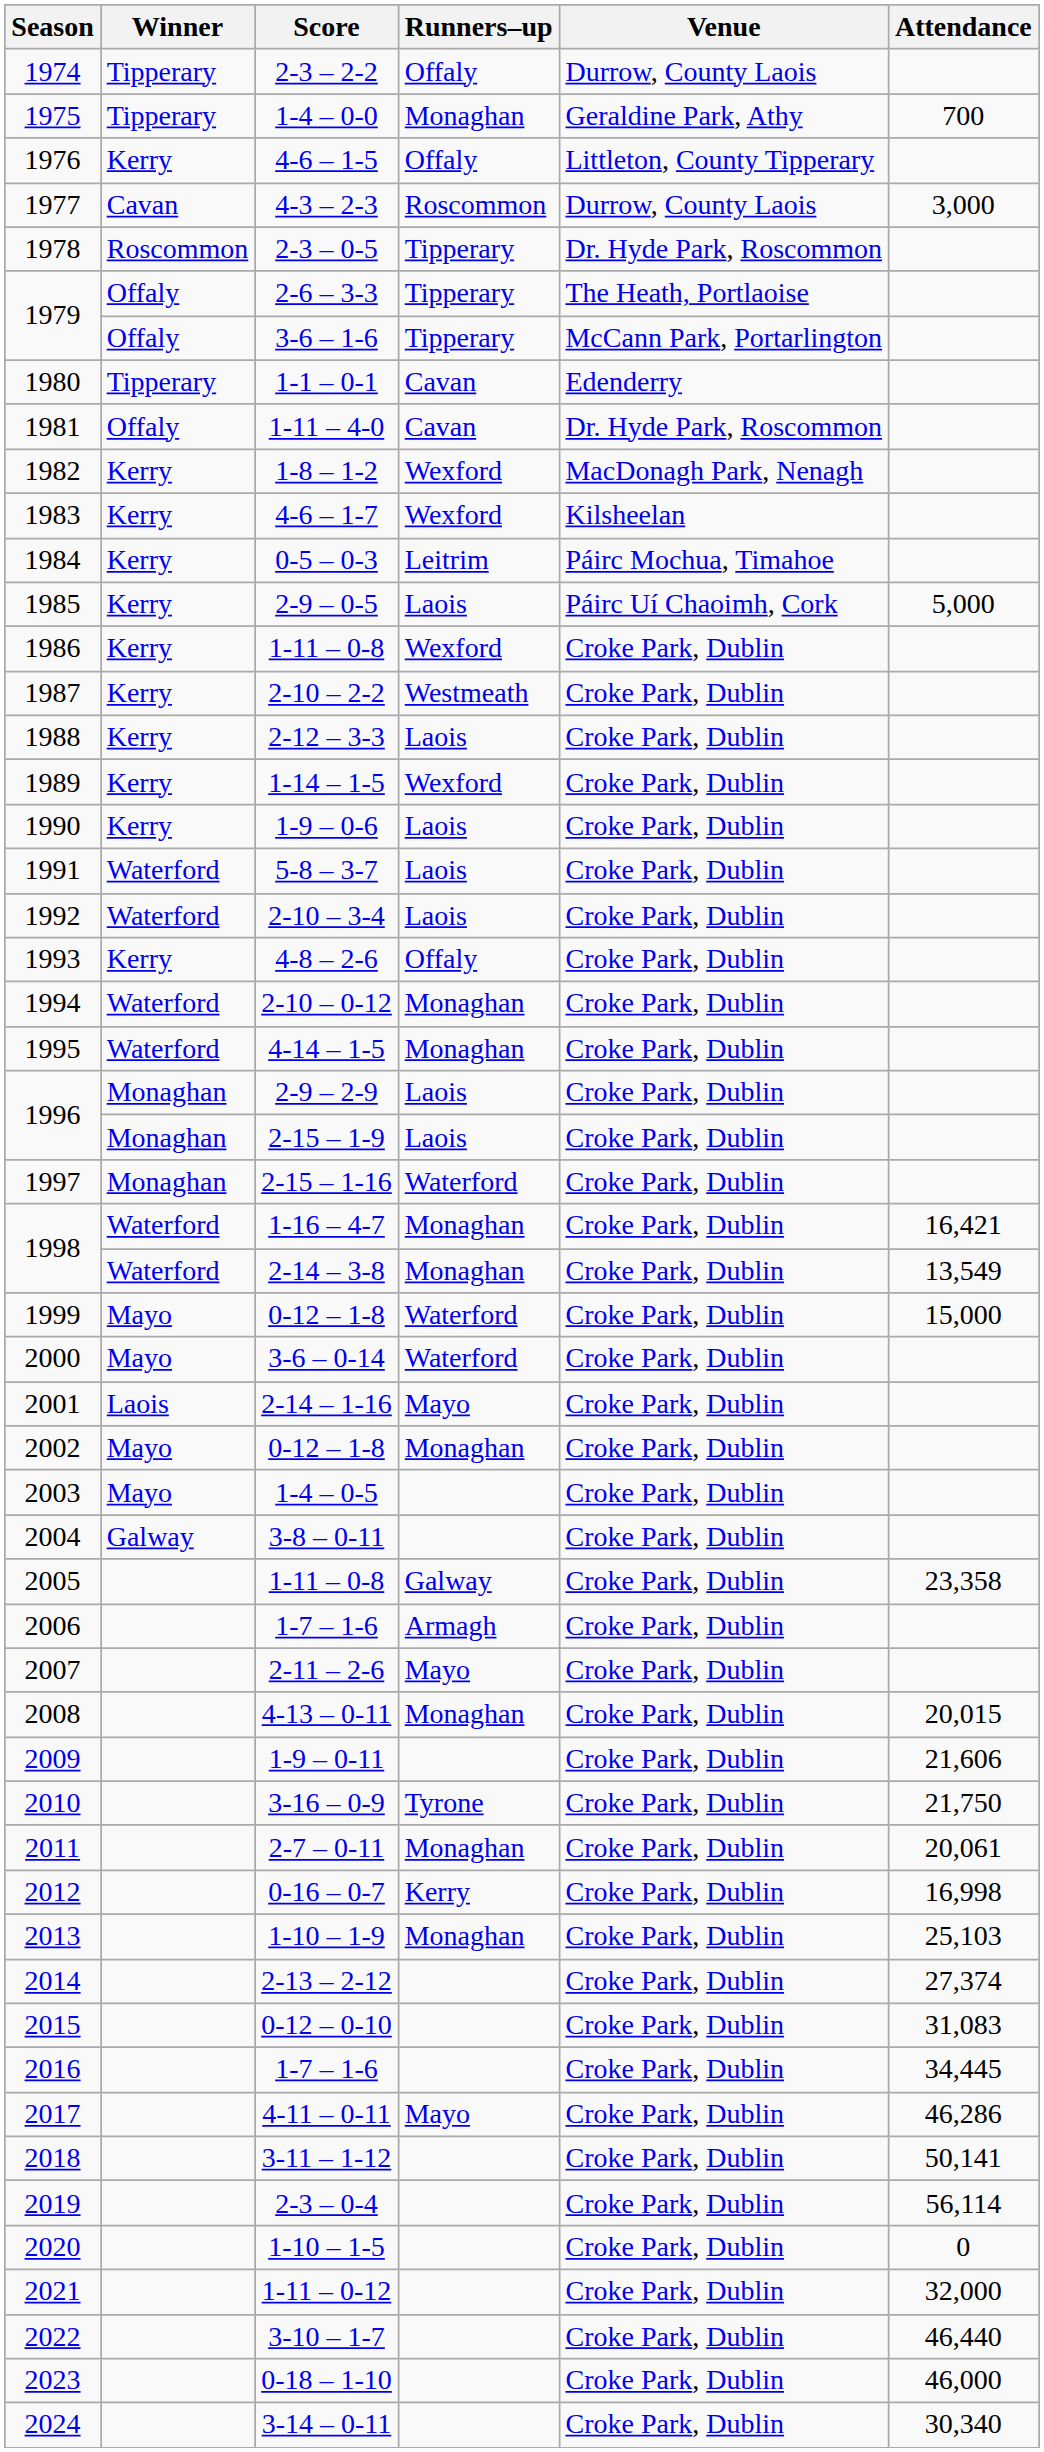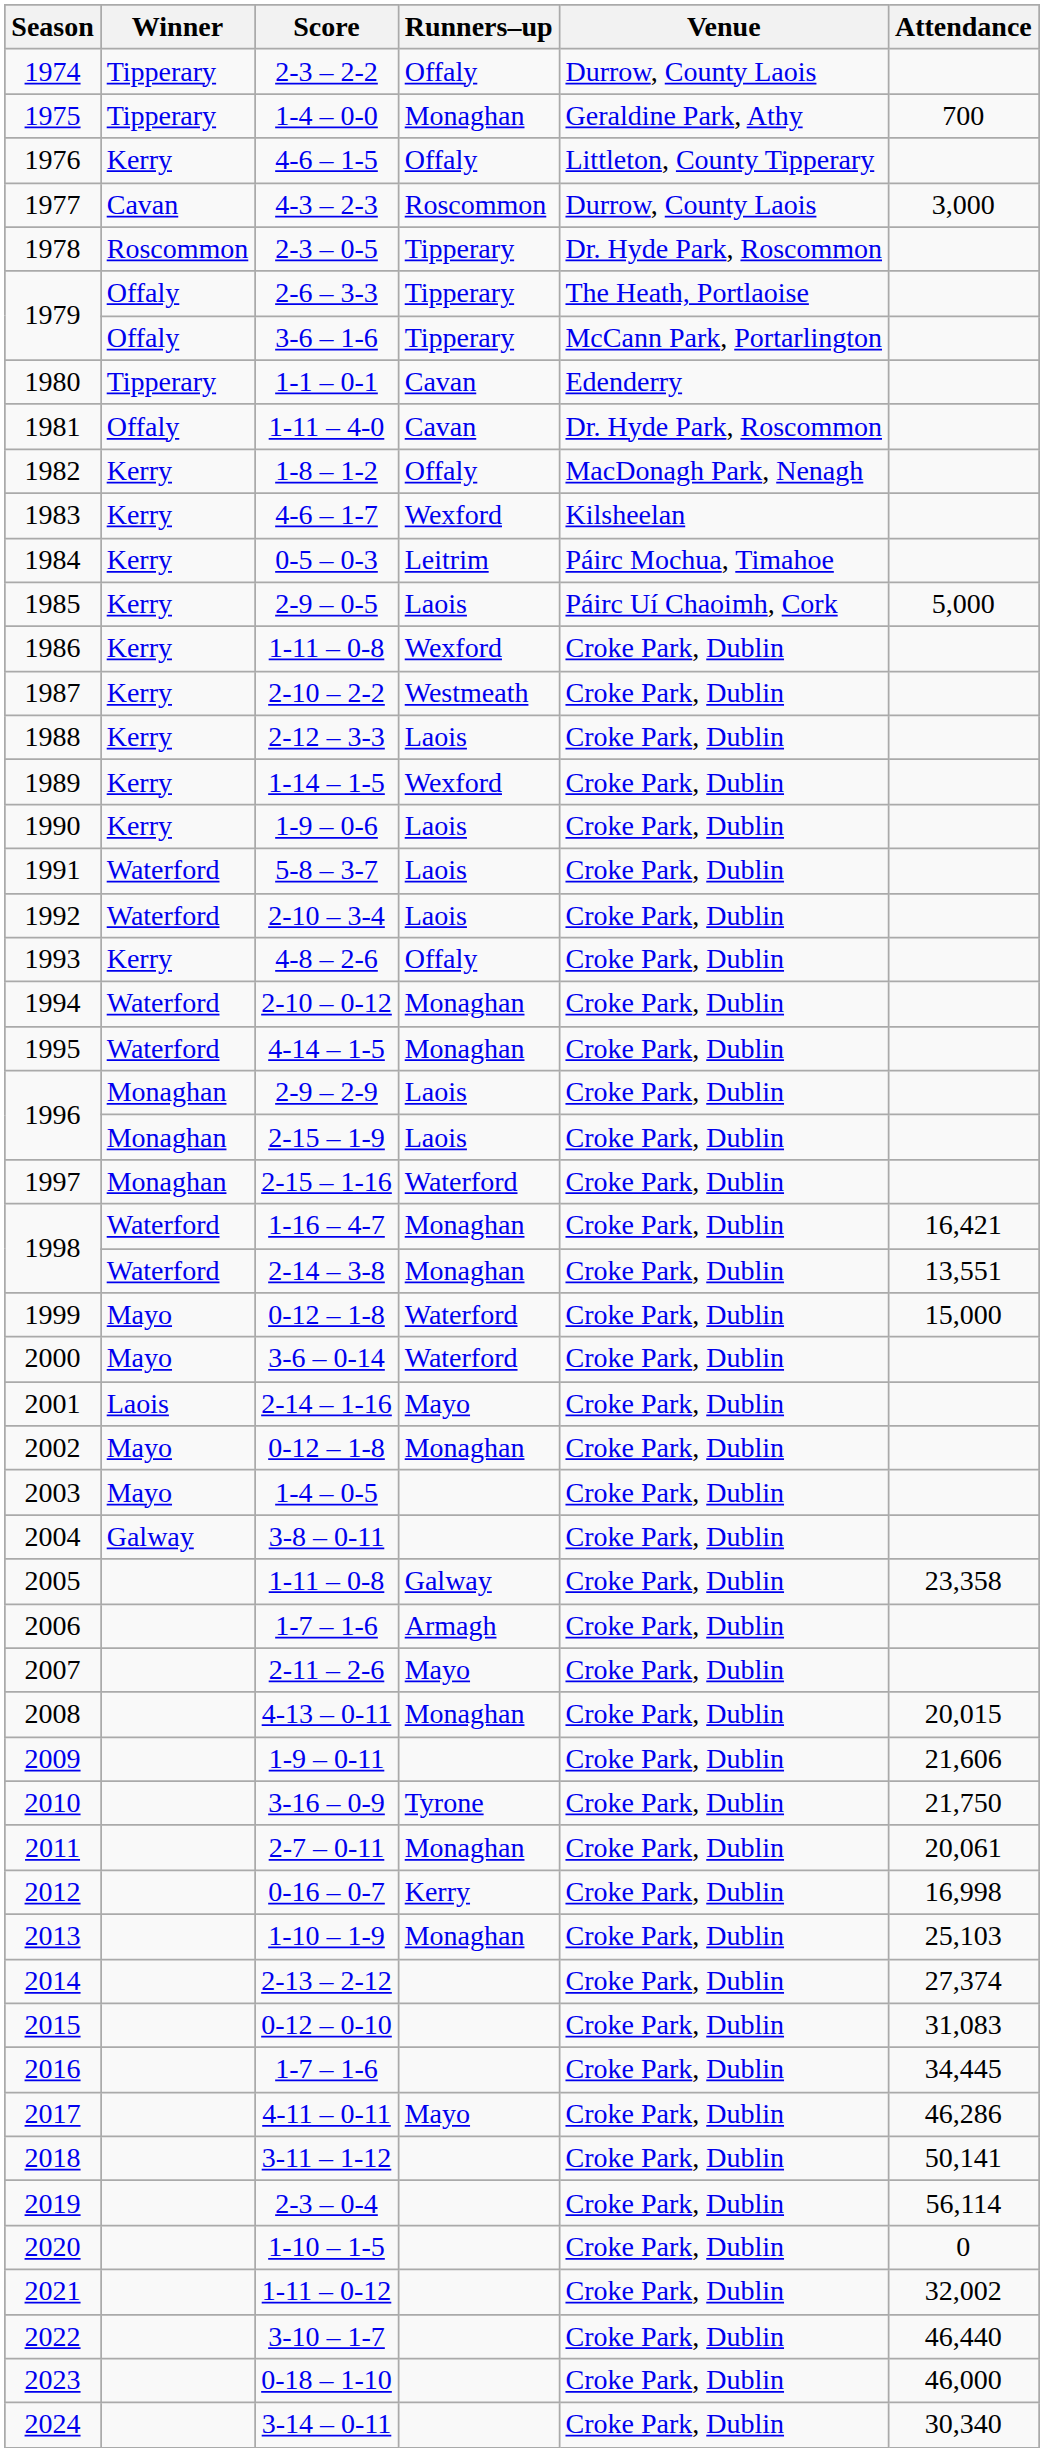 <table class="sortable wikitable">
 <tr>
 <th>Season</th>
 <th>Winner</th>
 <th>Score</th>
 <th>Runners–up</th>
 <th>Venue</th>
 <th>Attendance</th>
 </tr>
 <tr>
 <td align=center><a href='#'>1974</a></td>
 <td><a href='#'>Tipperary</a></td>
 <td align=center><a href='#'>2-3 – 2-2</a></td>
 <td><a href='#'>Offaly</a></td>
 <td><a href='#'>Durrow</a>, <a href='#'>County Laois</a></td>
 <td align=center></td>
 </tr>
 <tr>
 <td align=center><a href='#'>1975</a></td>
 <td><a href='#'>Tipperary</a></td>
 <td align=center><a href='#'>1-4 – 0-0</a></td>
 <td><a href='#'>Monaghan</a></td>
 <td><a href='#'>Geraldine Park</a>, <a href='#'>Athy</a></td>
 <td align=center>700</td>
 </tr>
 <tr>
 <td align=center>1976</td>
 <td><a href='#'>Kerry</a></td>
 <td align=center><a href='#'>4-6 – 1-5</a></td>
 <td><a href='#'>Offaly</a></td>
 <td><a href='#'>Littleton</a>, <a href='#'>County Tipperary</a></td>
 <td align=center></td>
 </tr>
 <tr>
 <td align=center>1977</td>
 <td><a href='#'>Cavan</a></td>
 <td align=center><a href='#'>4-3 – 2-3</a></td>
 <td><a href='#'>Roscommon</a></td>
 <td><a href='#'>Durrow</a>, <a href='#'>County Laois</a></td>
 <td align=center>3,000</td>
 </tr>
 <tr>
 <td align=center>1978</td>
 <td><a href='#'>Roscommon</a></td>
 <td align=center><a href='#'>2-3 – 0-5</a></td>
 <td><a href='#'>Tipperary</a></td>
 <td><a href='#'>Dr. Hyde Park</a>, <a href='#'>Roscommon</a></td>
 <td align=center></td>
 </tr>
 <tr>
 <td rowspan="2" align=center>1979</td>
 <td><a href='#'>Offaly</a></td>
 <td align=center><a href='#'>2-6 – 3-3</a></td>
 <td><a href='#'>Tipperary</a></td>
 <td><a href='#'>The Heath, Portlaoise</a></td>
 <td align=center></td>
 </tr>
 <tr>
 <td><a href='#'>Offaly</a></td>
 <td align=center><a href='#'>3-6 – 1-6</a></td>
 <td><a href='#'>Tipperary</a></td>
 <td><a href='#'>McCann Park</a>, <a href='#'>Portarlington</a></td>
 <td align=center></td>
 </tr>
 <tr>
 <td align=center>1980</td>
 <td><a href='#'>Tipperary</a></td>
 <td align=center><a href='#'>1-1 – 0-1</a></td>
 <td><a href='#'>Cavan</a></td>
 <td><a href='#'>Edenderry</a></td>
 <td align=center></td>
 </tr>
 <tr>
 <td align=center>1981</td>
 <td><a href='#'>Offaly</a></td>
 <td align=center><a href='#'>1-11 – 4-0</a></td>
 <td><a href='#'>Cavan</a></td>
 <td><a href='#'>Dr. Hyde Park</a>, <a href='#'>Roscommon</a></td>
 <td align=center></td>
 </tr>
 <tr>
 <td align=center>1982</td>
 <td><a href='#'>Kerry</a></td>
 <td align=center><a href='#'>1-8 – 1-2</a></td>
-<td><a href='#'>Wexford</a></td>
+<td><a href='#'>Offaly</a></td>
 <td><a href='#'>MacDonagh Park</a>, <a href='#'>Nenagh</a></td>
 <td align=center></td>
 </tr>
 <tr>
 <td align=center>1983</td>
 <td><a href='#'>Kerry</a></td>
 <td align=center><a href='#'>4-6 – 1-7</a></td>
 <td><a href='#'>Wexford</a></td>
 <td><a href='#'>Kilsheelan</a></td>
 <td align=center></td>
 </tr>
 <tr>
 <td align=center>1984</td>
 <td><a href='#'>Kerry</a></td>
 <td align=center><a href='#'>0-5 – 0-3</a></td>
 <td><a href='#'>Leitrim</a></td>
 <td><a href='#'>Páirc Mochua</a>, <a href='#'>Timahoe</a></td>
 <td align=center></td>
 </tr>
 <tr>
 <td align=center>1985</td>
 <td><a href='#'>Kerry</a></td>
 <td align=center><a href='#'>2-9 – 0-5</a></td>
 <td><a href='#'>Laois</a></td>
 <td><a href='#'>Páirc Uí Chaoimh</a>, <a href='#'>Cork</a></td>
 <td align=center>5,000</td>
 </tr>
 <tr>
 <td align=center>1986</td>
 <td><a href='#'>Kerry</a></td>
 <td align=center><a href='#'>1-11 – 0-8</a></td>
 <td><a href='#'>Wexford</a></td>
 <td><a href='#'>Croke Park</a>, <a href='#'>Dublin</a></td>
 <td align=center></td>
 </tr>
 <tr>
 <td align=center>1987</td>
 <td><a href='#'>Kerry</a></td>
 <td align=center><a href='#'>2-10 – 2-2</a></td>
 <td><a href='#'>Westmeath</a></td>
 <td><a href='#'>Croke Park</a>, <a href='#'>Dublin</a></td>
 <td align=center></td>
 </tr>
 <tr>
 <td align=center>1988</td>
 <td><a href='#'>Kerry</a></td>
 <td align=center><a href='#'>2-12 – 3-3</a></td>
 <td><a href='#'>Laois</a></td>
 <td><a href='#'>Croke Park</a>, <a href='#'>Dublin</a></td>
 <td align=center></td>
 </tr>
 <tr>
 <td align=center>1989</td>
 <td><a href='#'>Kerry</a></td>
 <td align=center><a href='#'>1-14 – 1-5</a></td>
 <td><a href='#'>Wexford</a></td>
 <td><a href='#'>Croke Park</a>, <a href='#'>Dublin</a></td>
 <td align=center></td>
 </tr>
 <tr>
 <td align=center>1990</td>
 <td><a href='#'>Kerry</a></td>
 <td align=center><a href='#'>1-9 – 0-6</a></td>
 <td><a href='#'>Laois</a></td>
 <td><a href='#'>Croke Park</a>, <a href='#'>Dublin</a></td>
 <td align=center></td>
 </tr>
 <tr>
 <td align=center>1991</td>
 <td><a href='#'>Waterford</a></td>
 <td align=center><a href='#'>5-8 – 3-7</a></td>
 <td><a href='#'>Laois</a></td>
 <td><a href='#'>Croke Park</a>, <a href='#'>Dublin</a></td>
 <td align=center></td>
 </tr>
 <tr>
 <td align=center>1992</td>
 <td><a href='#'>Waterford</a></td>
 <td align=center><a href='#'>2-10 – 3-4</a></td>
 <td><a href='#'>Laois</a></td>
 <td><a href='#'>Croke Park</a>, <a href='#'>Dublin</a></td>
 <td align=center></td>
 </tr>
 <tr>
 <td align=center>1993</td>
 <td><a href='#'>Kerry</a></td>
 <td align=center><a href='#'>4-8 – 2-6</a></td>
 <td><a href='#'>Offaly</a></td>
 <td><a href='#'>Croke Park</a>, <a href='#'>Dublin</a></td>
 <td align=center></td>
 </tr>
 <tr>
 <td align=center>1994</td>
 <td><a href='#'>Waterford</a></td>
 <td align=center><a href='#'>2-10 – 0-12</a></td>
 <td><a href='#'>Monaghan</a></td>
 <td><a href='#'>Croke Park</a>, <a href='#'>Dublin</a></td>
 <td align=center></td>
 </tr>
 <tr>
 <td align=center>1995</td>
 <td><a href='#'>Waterford</a></td>
 <td align=center><a href='#'>4-14 – 1-5</a></td>
 <td><a href='#'>Monaghan</a></td>
 <td><a href='#'>Croke Park</a>, <a href='#'>Dublin</a></td>
 <td align=center></td>
 </tr>
 <tr>
 <td rowspan="2" align=center>1996</td>
 <td><a href='#'>Monaghan</a></td>
 <td align=center><a href='#'>2-9 – 2-9</a></td>
 <td><a href='#'>Laois</a></td>
 <td><a href='#'>Croke Park</a>, <a href='#'>Dublin</a></td>
 <td align=center></td>
 </tr>
 <tr>
 <td><a href='#'>Monaghan</a></td>
 <td align=center><a href='#'>2-15 – 1-9</a></td>
 <td><a href='#'>Laois</a></td>
 <td><a href='#'>Croke Park</a>, <a href='#'>Dublin</a></td>
 <td align=center></td>
 </tr>
 <tr>
 <td align=center>1997</td>
 <td><a href='#'>Monaghan</a></td>
 <td align=center><a href='#'>2-15 – 1-16</a></td>
 <td><a href='#'>Waterford</a></td>
 <td><a href='#'>Croke Park</a>, <a href='#'>Dublin</a></td>
 <td align=center></td>
 </tr>
 <tr>
 <td rowspan="2" align=center>1998</td>
 <td><a href='#'>Waterford</a></td>
 <td align=center><a href='#'>1-16 – 4-7</a></td>
 <td><a href='#'>Monaghan</a></td>
 <td><a href='#'>Croke Park</a>, <a href='#'>Dublin</a></td>
 <td align=center>16,421</td>
 </tr>
 <tr>
 <td><a href='#'>Waterford</a></td>
 <td align=center><a href='#'>2-14 – 3-8</a></td>
 <td><a href='#'>Monaghan</a></td>
 <td><a href='#'>Croke Park</a>, <a href='#'>Dublin</a></td>
-<td align=center>13,549</td>
+<td align=center>13,551</td>
 </tr>
 <tr>
 <td align=center>1999</td>
 <td><a href='#'>Mayo</a></td>
 <td align=center><a href='#'>0-12 – 1-8</a></td>
 <td><a href='#'>Waterford</a></td>
 <td><a href='#'>Croke Park</a>, <a href='#'>Dublin</a></td>
 <td align=center>15,000</td>
 </tr>
 <tr>
 <td align=center>2000</td>
 <td><a href='#'>Mayo</a></td>
 <td align=center><a href='#'>3-6 – 0-14</a></td>
 <td><a href='#'>Waterford</a></td>
 <td><a href='#'>Croke Park</a>, <a href='#'>Dublin</a></td>
 <td align=center></td>
 </tr>
 <tr>
 <td align=center>2001</td>
 <td><a href='#'>Laois</a></td>
 <td align=center><a href='#'>2-14 – 1-16</a></td>
 <td><a href='#'>Mayo</a></td>
 <td><a href='#'>Croke Park</a>, <a href='#'>Dublin</a></td>
 <td align=center></td>
 </tr>
 <tr>
 <td align=center>2002</td>
 <td><a href='#'>Mayo</a></td>
 <td align=center><a href='#'>0-12 – 1-8</a></td>
 <td><a href='#'>Monaghan</a></td>
 <td><a href='#'>Croke Park</a>, <a href='#'>Dublin</a></td>
 <td align=center></td>
 </tr>
 <tr>
 <td align=center>2003</td>
 <td><a href='#'>Mayo</a></td>
 <td align=center><a href='#'>1-4 – 0-5</a></td>
 <td></td>
 <td><a href='#'>Croke Park</a>, <a href='#'>Dublin</a></td>
 <td align=center></td>
 </tr>
 <tr>
 <td align=center>2004</td>
 <td><a href='#'>Galway</a></td>
 <td align=center><a href='#'>3-8 – 0-11</a></td>
 <td></td>
 <td><a href='#'>Croke Park</a>, <a href='#'>Dublin</a></td>
 <td align=center></td>
 </tr>
 <tr>
 <td align=center>2005 </td>
 <td></td>
 <td align=center><a href='#'>1-11 – 0-8</a></td>
 <td><a href='#'>Galway</a></td>
 <td><a href='#'>Croke Park</a>, <a href='#'>Dublin</a></td>
 <td align=center>23,358</td>
 </tr>
 <tr>
 <td align=center>2006 </td>
 <td></td>
 <td align=center><a href='#'>1-7 – 1-6</a></td>
 <td><a href='#'>Armagh</a></td>
 <td><a href='#'>Croke Park</a>, <a href='#'>Dublin</a></td>
 <td align=center></td>
 </tr>
 <tr>
 <td align=center>2007 </td>
 <td></td>
 <td align=center><a href='#'>2-11 – 2-6</a></td>
 <td><a href='#'>Mayo</a></td>
 <td><a href='#'>Croke Park</a>, <a href='#'>Dublin</a></td>
 <td align=center></td>
 </tr>
 <tr>
 <td align=center>2008 </td>
 <td></td>
 <td align=center><a href='#'>4-13 – 0-11</a></td>
 <td><a href='#'>Monaghan</a></td>
 <td><a href='#'>Croke Park</a>, <a href='#'>Dublin</a></td>
 <td align=center>20,015</td>
 </tr>
 <tr>
 <td align=center><a href='#'>2009</a></td>
 <td></td>
 <td align=center><a href='#'>1-9 – 0-11</a></td>
 <td></td>
 <td><a href='#'>Croke Park</a>, <a href='#'>Dublin</a></td>
 <td align=center>21,606</td>
 </tr>
 <tr>
 <td align=center><a href='#'>2010</a></td>
 <td></td>
 <td align=center><a href='#'>3-16 – 0-9</a></td>
 <td><a href='#'>Tyrone</a></td>
 <td><a href='#'>Croke Park</a>, <a href='#'>Dublin</a></td>
 <td align=center>21,750</td>
 </tr>
 <tr>
 <td align=center><a href='#'>2011</a></td>
 <td></td>
 <td align=center><a href='#'>2-7 – 0-11</a></td>
 <td><a href='#'>Monaghan</a></td>
 <td><a href='#'>Croke Park</a>, <a href='#'>Dublin</a></td>
 <td align=center>20,061</td>
 </tr>
 <tr>
 <td align=center><a href='#'>2012</a></td>
 <td></td>
 <td align=center><a href='#'>0-16 – 0-7</a></td>
 <td><a href='#'>Kerry</a></td>
 <td><a href='#'>Croke Park</a>, <a href='#'>Dublin</a></td>
 <td align=center>16,998</td>
 </tr>
 <tr>
 <td align=center><a href='#'>2013</a></td>
 <td></td>
 <td align=center><a href='#'>1-10 – 1-9</a></td>
 <td><a href='#'>Monaghan</a></td>
 <td><a href='#'>Croke Park</a>, <a href='#'>Dublin</a></td>
 <td align=center>25,103</td>
 </tr>
 <tr>
 <td align=center><a href='#'>2014</a></td>
 <td></td>
 <td align=center><a href='#'>2-13 – 2-12</a></td>
 <td></td>
 <td><a href='#'>Croke Park</a>, <a href='#'>Dublin</a></td>
 <td align=center>27,374</td>
 </tr>
 <tr>
 <td align=center><a href='#'>2015</a></td>
 <td></td>
 <td align=center><a href='#'>0-12 – 0-10</a></td>
 <td></td>
 <td><a href='#'>Croke Park</a>, <a href='#'>Dublin</a></td>
 <td align=center>31,083</td>
 </tr>
 <tr>
 <td align=center><a href='#'>2016</a></td>
 <td></td>
 <td align=center><a href='#'>1-7 – 1-6</a></td>
 <td></td>
 <td><a href='#'>Croke Park</a>, <a href='#'>Dublin</a></td>
 <td align=center>34,445</td>
 </tr>
 <tr>
 <td align=center><a href='#'>2017</a></td>
 <td></td>
 <td align=center><a href='#'>4-11 – 0-11</a></td>
 <td><a href='#'>Mayo</a></td>
 <td><a href='#'>Croke Park</a>, <a href='#'>Dublin</a></td>
 <td align=center>46,286</td>
 </tr>
 <tr>
 <td align=center><a href='#'>2018</a></td>
 <td></td>
 <td align=center><a href='#'>3-11 – 1-12</a></td>
 <td></td>
 <td><a href='#'>Croke Park</a>, <a href='#'>Dublin</a></td>
 <td align=center>50,141</td>
 </tr>
 <tr>
 <td align=center><a href='#'>2019</a></td>
 <td></td>
 <td align=center><a href='#'>2-3 – 0-4</a></td>
 <td></td>
 <td><a href='#'>Croke Park</a>, <a href='#'>Dublin</a></td>
 <td align=center>56,114</td>
 </tr>
 <tr>
 <td align=center><a href='#'>2020</a></td>
 <td></td>
 <td align=center><a href='#'>1-10 – 1-5</a></td>
 <td></td>
 <td><a href='#'>Croke Park</a>, <a href='#'>Dublin</a></td>
 <td align=center>0</td>
 </tr>
 <tr>
 <td align=center><a href='#'>2021</a></td>
 <td></td>
 <td align=center><a href='#'>1-11 – 0-12</a></td>
 <td></td>
 <td><a href='#'>Croke Park</a>, <a href='#'>Dublin</a></td>
-<td align=center>32,000</td>
+<td align=center>32,002</td>
 </tr>
 <tr>
 <td align=center><a href='#'>2022</a></td>
 <td></td>
 <td align=center><a href='#'>3-10 – 1-7</a></td>
 <td></td>
 <td><a href='#'>Croke Park</a>, <a href='#'>Dublin</a></td>
 <td align=center>46,440</td>
 </tr>
 <tr>
 <td align=center><a href='#'>2023</a></td>
 <td></td>
 <td align=center><a href='#'>0-18 – 1-10</a></td>
 <td></td>
 <td><a href='#'>Croke Park</a>, <a href='#'>Dublin</a></td>
 <td align=center>46,000</td>
 </tr>
 <tr>
 <td align=center><a href='#'>2024</a></td>
 <td></td>
 <td align=center><a href='#'>3-14 – 0-11</a></td>
 <td></td>
 <td><a href='#'>Croke Park</a>, <a href='#'>Dublin</a></td>
 <td align=center>30,340</td>
 </tr>
 </table>
